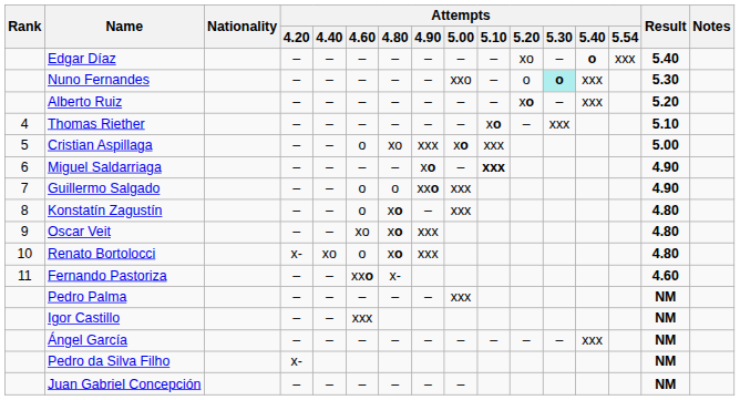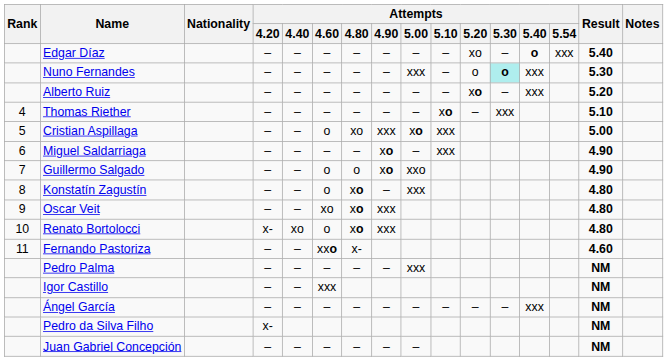 <table class="wikitable sortable" style="text-align:center">
 <tr>
 <th rowspan=2>Rank</th>
 <th rowspan=2>Name</th>
 <th rowspan=2>Nationality</th>
 <th colspan=11>Attempts</th>
 <th rowspan=2>Result</th>
 <th rowspan=2>Notes</th>
 </tr>
 <tr>
 <th>4.20</th>
 <th>4.40</th>
 <th>4.60</th>
 <th>4.80</th>
 <th>4.90</th>
 <th>5.00</th>
 <th>5.10</th>
 <th>5.20</th>
 <th>5.30</th>
 <th>5.40</th>
 <th>5.54</th>
 </tr>
 <tr>
 <td align=center></td>
 <td align=left><a href='#'>Edgar Díaz</a></td>
 <td align=left></td>
 <td>–</td>
 <td>–</td>
 <td>–</td>
 <td>–</td>
 <td>–</td>
 <td>–</td>
 <td>–</td>
 <td>xo</td>
 <td>–</td>
 <td><strong>o</strong></td>
 <td>xxx</td>
 <td><strong>5.40</strong></td>
 <td></td>
 </tr>
 <tr>
 <td align=center></td>
 <td align=left><a href='#'>Nuno Fernandes</a></td>
 <td align=left></td>
 <td>–</td>
 <td>–</td>
 <td>–</td>
 <td>–</td>
 <td>–</td>
-<td>xxo</td>
+<td>xxx</td>
 <td>–</td>
 <td>o</td>
 <td style="background: paleturquoise;"><strong>o</strong></td>
 <td>xxx</td>
 <td></td>
 <td><strong>5.30</strong></td>
 <td></td>
 </tr>
 <tr>
 <td align=center></td>
 <td align=left><a href='#'>Alberto Ruiz</a></td>
 <td align=left></td>
 <td>–</td>
 <td>–</td>
 <td>–</td>
 <td>–</td>
 <td>–</td>
 <td>–</td>
 <td>–</td>
 <td>x<strong>o</strong></td>
 <td>–</td>
 <td>xxx</td>
 <td></td>
 <td><strong>5.20</strong></td>
 <td></td>
 </tr>
 <tr>
 <td align=center>4</td>
 <td align=left><a href='#'>Thomas Riether</a></td>
 <td align=left></td>
 <td>–</td>
 <td>–</td>
 <td>–</td>
 <td>–</td>
 <td>–</td>
 <td>–</td>
 <td>x<strong>o</strong></td>
 <td>–</td>
 <td>xxx</td>
 <td></td>
 <td></td>
 <td><strong>5.10</strong></td>
 <td></td>
 </tr>
 <tr>
 <td align=center>5</td>
 <td align=left><a href='#'>Cristian Aspillaga</a></td>
 <td align=left></td>
 <td>–</td>
 <td>–</td>
 <td>o</td>
 <td>xo</td>
 <td>xxx</td>
 <td>x<strong>o</strong></td>
 <td>xxx</td>
 <td></td>
 <td></td>
 <td></td>
 <td></td>
 <td><strong>5.00</strong></td>
 <td></td>
 </tr>
 <tr>
 <td align=center>6</td>
 <td align=left><a href='#'>Miguel Saldarriaga</a></td>
 <td align=left></td>
 <td>–</td>
 <td>–</td>
 <td>–</td>
 <td>–</td>
 <td>x<strong>o</strong></td>
 <td>–</td>
-<td><strong>xxx</strong></td>
+<td>xxx</td>
 <td></td>
 <td></td>
 <td></td>
 <td></td>
 <td><strong>4.90</strong></td>
 <td></td>
 </tr>
 <tr>
 <td align=center>7</td>
 <td align=left><a href='#'>Guillermo Salgado</a></td>
 <td align=left></td>
 <td>–</td>
 <td>–</td>
 <td>o</td>
 <td>o</td>
-<td>xx<strong>o</strong></td>
-<td>xxx</td>
+<td>x<strong>o</strong></td>
+<td>xxo</td>
 <td></td>
 <td></td>
 <td></td>
 <td></td>
 <td></td>
 <td><strong>4.90</strong></td>
 <td></td>
 </tr>
 <tr>
 <td align=center>8</td>
 <td align=left><a href='#'>Konstatín Zagustín</a></td>
 <td align=left></td>
 <td>–</td>
 <td>–</td>
 <td>o</td>
 <td>x<strong>o</strong></td>
 <td>–</td>
 <td>xxx</td>
 <td></td>
 <td></td>
 <td></td>
 <td></td>
 <td></td>
 <td><strong>4.80</strong></td>
 <td></td>
 </tr>
 <tr>
 <td align=center>9</td>
 <td align=left><a href='#'>Oscar Veit</a></td>
 <td align=left></td>
 <td>–</td>
 <td>–</td>
 <td>xo</td>
 <td>x<strong>o</strong></td>
 <td>xxx</td>
 <td></td>
 <td></td>
 <td></td>
 <td></td>
 <td></td>
 <td></td>
 <td><strong>4.80</strong></td>
 <td></td>
 </tr>
 <tr>
 <td align=center>10</td>
 <td align=left><a href='#'>Renato Bortolocci</a></td>
 <td align=left></td>
 <td>x-</td>
 <td>xo</td>
 <td>o</td>
 <td>x<strong>o</strong></td>
 <td>xxx</td>
 <td></td>
 <td></td>
 <td></td>
 <td></td>
 <td></td>
 <td></td>
 <td><strong>4.80</strong></td>
 <td></td>
 </tr>
 <tr>
 <td align=center>11</td>
 <td align=left><a href='#'>Fernando Pastoriza</a></td>
 <td align=left></td>
 <td>–</td>
 <td>–</td>
 <td>xx<strong>o</strong></td>
 <td>x-</td>
 <td></td>
 <td></td>
 <td></td>
 <td></td>
 <td></td>
 <td></td>
 <td></td>
 <td><strong>4.60</strong></td>
 <td></td>
 </tr>
 <tr>
 <td align=center></td>
 <td align=left><a href='#'>Pedro Palma</a></td>
 <td align=left></td>
 <td>–</td>
 <td>–</td>
 <td>–</td>
 <td>–</td>
 <td>–</td>
 <td>xxx</td>
 <td></td>
 <td></td>
 <td></td>
 <td></td>
 <td></td>
 <td><strong>NM</strong></td>
 <td></td>
 </tr>
 <tr>
 <td align=center></td>
 <td align=left><a href='#'>Igor Castillo</a></td>
 <td align=left></td>
 <td>–</td>
 <td>–</td>
 <td>xxx</td>
 <td></td>
 <td></td>
 <td></td>
 <td></td>
 <td></td>
 <td></td>
 <td></td>
 <td></td>
 <td><strong>NM</strong></td>
 <td></td>
 </tr>
 <tr>
 <td align=center></td>
 <td align=left><a href='#'>Ángel García</a></td>
 <td align=left></td>
 <td>–</td>
 <td>–</td>
 <td>–</td>
 <td>–</td>
 <td>–</td>
 <td>–</td>
 <td>–</td>
 <td>–</td>
 <td>–</td>
 <td>xxx</td>
 <td></td>
 <td><strong>NM</strong></td>
 <td></td>
 </tr>
 <tr>
 <td align=center></td>
 <td align=left><a href='#'>Pedro da Silva Filho</a></td>
 <td align=left></td>
 <td>x-</td>
 <td></td>
 <td></td>
 <td></td>
 <td></td>
 <td></td>
 <td></td>
 <td></td>
 <td></td>
 <td></td>
 <td></td>
 <td><strong>NM</strong></td>
 <td></td>
 </tr>
 <tr>
 <td align=center></td>
 <td align=left><a href='#'>Juan Gabriel Concepción</a></td>
 <td align=left></td>
 <td>–</td>
 <td>–</td>
 <td>–</td>
 <td>–</td>
 <td>–</td>
 <td>–</td>
 <td></td>
 <td></td>
 <td></td>
 <td></td>
 <td></td>
 <td><strong>NM</strong></td>
 <td></td>
 </tr>
 </table>
